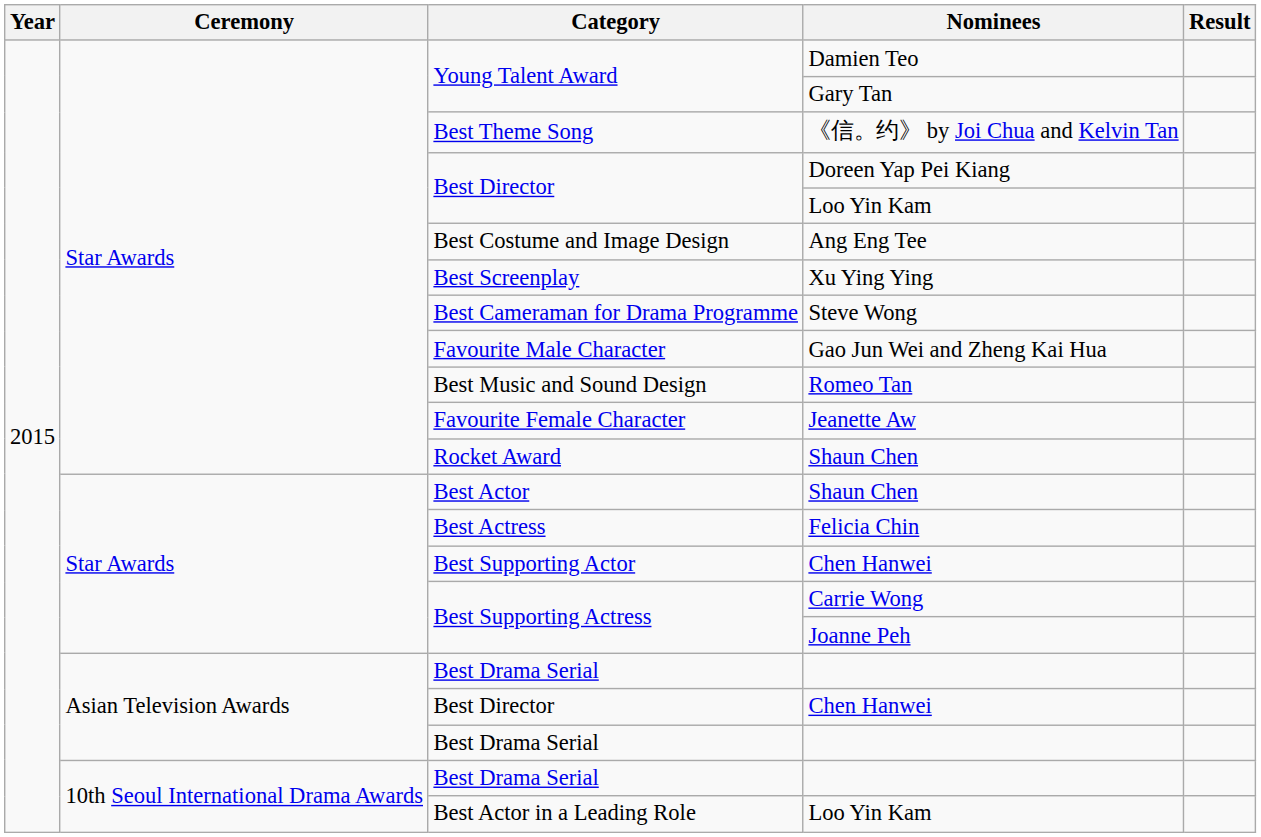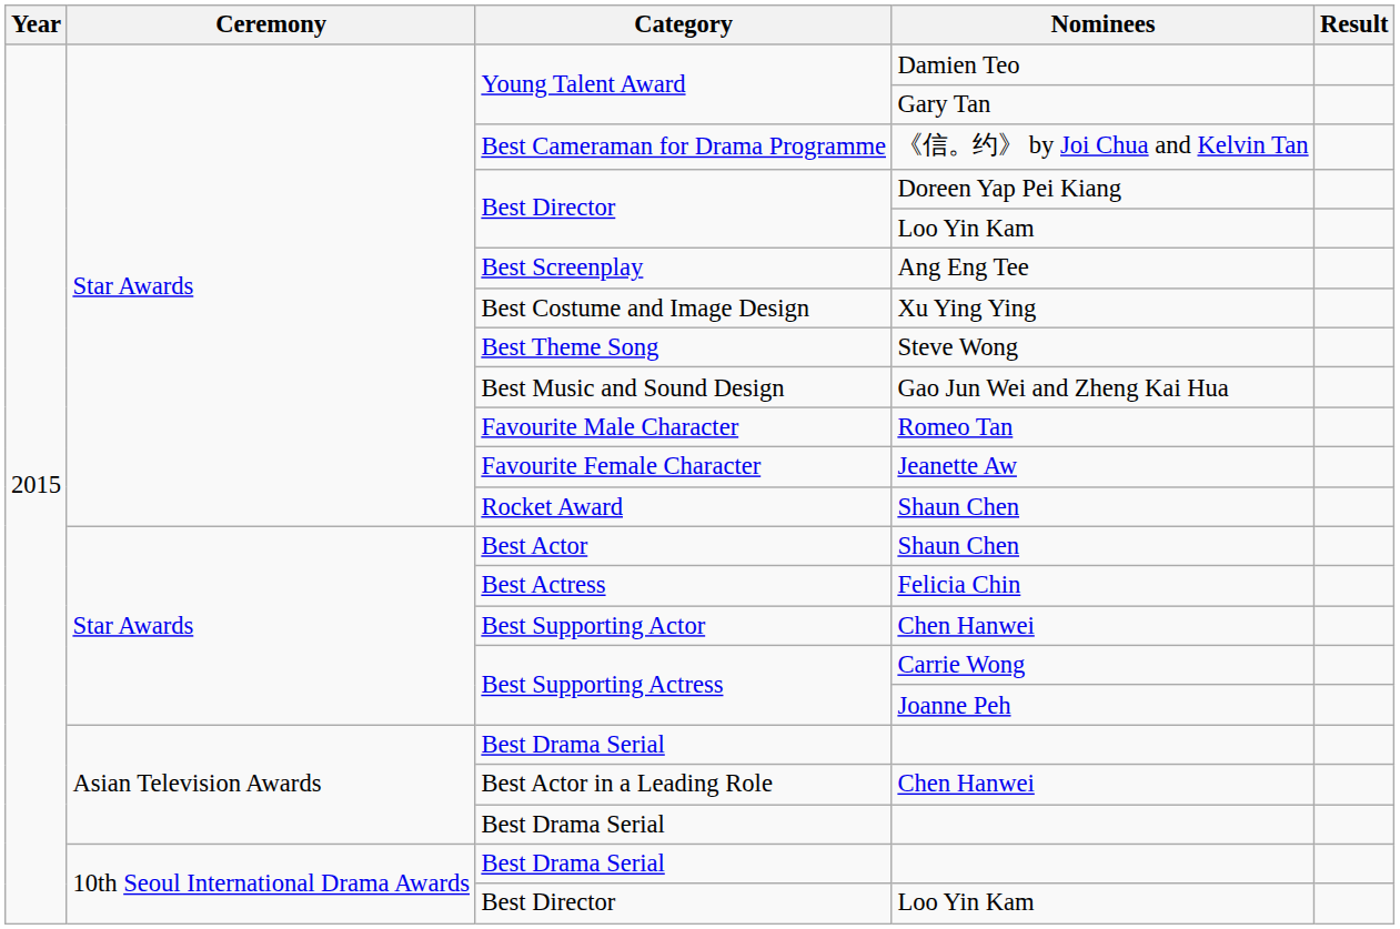 <table class="wikitable sortable">
 <tr>
 <th>Year</th>
 <th>Ceremony</th>
 <th>Category</th>
 <th>Nominees</th>
 <th>Result</th>
 </tr>
 <tr>
 <td rowspan="22">2015</td>
 <td rowspan="12"><a href='#'>Star Awards</a></td>
 <td rowspan="2"><a href='#'>Young Talent Award</a></td>
 <td>Damien Teo</td>
 <td></td>
 </tr>
 <tr>
 <td>Gary Tan</td>
 <td></td>
 </tr>
 <tr>
-<td><a href='#'>Best Theme Song</a></td>
+<td><a href='#'>Best Cameraman for Drama Programme</a></td>
 <td>《信。约》 by <a href='#'>Joi Chua</a> and <a href='#'>Kelvin Tan</a></td>
 <td></td>
 </tr>
 <tr>
 <td rowspan="2"><a href='#'>Best Director</a></td>
 <td>Doreen Yap Pei Kiang</td>
 <td></td>
 </tr>
 <tr>
 <td>Loo Yin Kam</td>
 <td></td>
 </tr>
 <tr>
-<td>Best Costume and Image Design</td>
+<td><a href='#'>Best Screenplay</a></td>
 <td>Ang Eng Tee</td>
 <td></td>
 </tr>
 <tr>
-<td><a href='#'>Best Screenplay</a></td>
+<td>Best Costume and Image Design</td>
 <td>Xu Ying Ying</td>
 <td></td>
 </tr>
 <tr>
-<td><a href='#'>Best Cameraman for Drama Programme</a></td>
+<td><a href='#'>Best Theme Song</a></td>
 <td>Steve Wong</td>
 <td></td>
 </tr>
 <tr>
-<td><a href='#'>Favourite Male Character</a></td>
+<td>Best Music and Sound Design</td>
 <td>Gao Jun Wei and Zheng Kai Hua</td>
 <td></td>
 </tr>
 <tr>
-<td>Best Music and Sound Design</td>
+<td><a href='#'>Favourite Male Character</a></td>
 <td><a href='#'>Romeo Tan</a></td>
 <td></td>
 </tr>
 <tr>
 <td><a href='#'>Favourite Female Character</a></td>
 <td><a href='#'>Jeanette Aw</a></td>
 <td></td>
 </tr>
 <tr>
 <td><a href='#'>Rocket Award</a></td>
 <td><a href='#'>Shaun Chen</a></td>
 <td></td>
 </tr>
 <tr>
 <td rowspan="5"><a href='#'>Star Awards</a></td>
 <td><a href='#'>Best Actor</a></td>
 <td><a href='#'>Shaun Chen</a></td>
 <td></td>
 </tr>
 <tr>
 <td><a href='#'>Best Actress</a></td>
 <td><a href='#'>Felicia Chin</a></td>
 <td></td>
 </tr>
 <tr>
 <td><a href='#'>Best Supporting Actor</a></td>
 <td><a href='#'>Chen Hanwei</a></td>
 <td></td>
 </tr>
 <tr>
 <td rowspan="2"><a href='#'>Best Supporting Actress</a></td>
 <td><a href='#'>Carrie Wong</a></td>
 <td></td>
 </tr>
 <tr>
 <td><a href='#'>Joanne Peh</a></td>
 <td></td>
 </tr>
 <tr>
 <td rowspan="3">Asian Television Awards</td>
 <td><a href='#'>Best Drama Serial</a></td>
 <td></td>
 <td></td>
 </tr>
 <tr>
-<td>Best Director</td>
+<td>Best Actor in a Leading Role</td>
 <td><a href='#'>Chen Hanwei</a></td>
 <td></td>
 </tr>
 <tr>
 <td>Best Drama Serial</td>
 <td></td>
 <td></td>
 </tr>
 <tr>
 <td rowspan="2">10th <a href='#'>Seoul International Drama Awards</a></td>
 <td><a href='#'>Best Drama Serial</a></td>
 <td></td>
 <td></td>
 </tr>
 <tr>
-<td>Best Actor in a Leading Role</td>
+<td>Best Director</td>
 <td>Loo Yin Kam</td>
 <td></td>
 </tr>
 </table>
